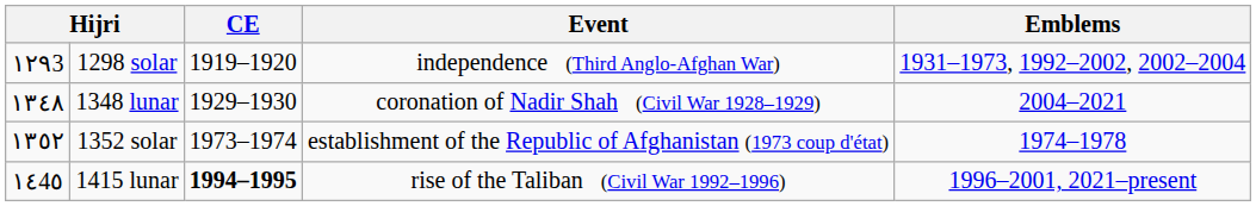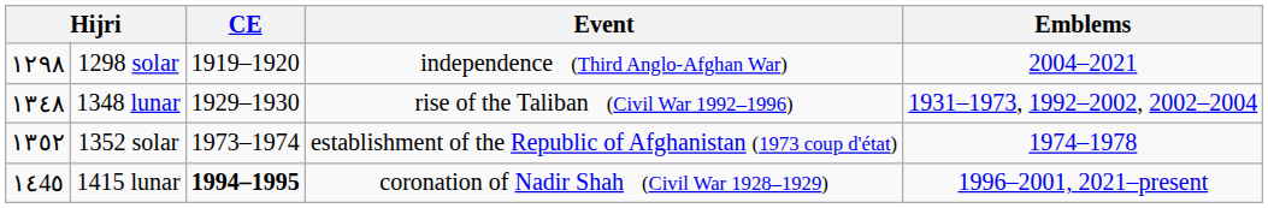 <table class="wikitable" style="text-align: center;">
 <tr>
 <th colspan="2">Hijri</th>
 <th><a href='#'>CE</a></th>
 <th>Event</th>
 <th>Emblems</th>
 </tr>
 <tr>
-<td>۱۲۹3</td>
+<td>۱۲۹۸</td>
 <td>1298 <a href='#'>solar</a></td>
 <td>1919<span>–1920</span></td>
 <td>independence   <small>(<a href='#'>Third Anglo-Afghan War</a>)</small></td>
-<td><a href='#'>1931–1973</a>, <a href='#'>1992–2002</a>, <a href='#'>2002–2004</a></td>
+<td><a href='#'>2004–2021</a></td>
 </tr>
 <tr>
 <td>١٣٤٨</td>
 <td>1348 <a href='#'>lunar</a></td>
 <td>1929<span>–1930</span></td>
-<td>coronation of <a href='#'>Nadir Shah</a>   <small>(<a href='#'>Civil War 1928–1929</a>)</small></td>
-<td><a href='#'>2004–2021</a></td>
+<td>rise of the Taliban   <small>(<a href='#'>Civil War 1992–1996</a>)</small></td>
+<td><a href='#'>1931–1973</a>, <a href='#'>1992–2002</a>, <a href='#'>2002–2004</a></td>
 </tr>
 <tr>
 <td>١٣٥٢</td>
 <td>1352 solar</td>
 <td>1973<span>–1974</span></td>
 <td>establishment of the <a href='#'>Republic of Afghanistan</a> <small>(<a href='#'>1973 coup d'état</a>)</small></td>
 <td><a href='#'>1974–1978</a></td>
 </tr>
 <tr>
 <td>١٤4٥</td>
 <td>1415 lunar</td>
 <td><strong>1994<span>–1995</span></strong></td>
-<td>rise of the Taliban   <small>(<a href='#'>Civil War 1992–1996</a>)</small></td>
+<td>coronation of <a href='#'>Nadir Shah</a>   <small>(<a href='#'>Civil War 1928–1929</a>)</small></td>
 <td><a href='#'>1996–2001, 2021–present</a></td>
 </tr>
 </table>
